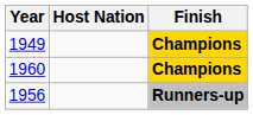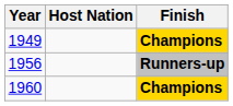 <table class="wikitable">
 <tr>
 <th>Year</th>
 <th>Host Nation</th>
 <th>Finish</th>
 </tr>
 <tr>
 <td><a href='#'>1949</a></td>
 <td></td>
 <td bgcolor=gold><strong>Champions</strong></td>
 </tr>
 <tr>
+<td><a href='#'>1956</a></td>
+<td></td>
+<td bgcolor=Silver><strong>Runners-up</strong></td>
+</tr>
+<tr>
 <td><a href='#'>1960</a></td>
 <td></td>
 <td bgcolor=gold><strong>Champions</strong></td>
 </tr>
-<tr>
-<td><a href='#'>1956</a></td>
-<td></td>
-<td bgcolor=Silver><strong>Runners-up</strong></td>
-</tr>
 </table>
